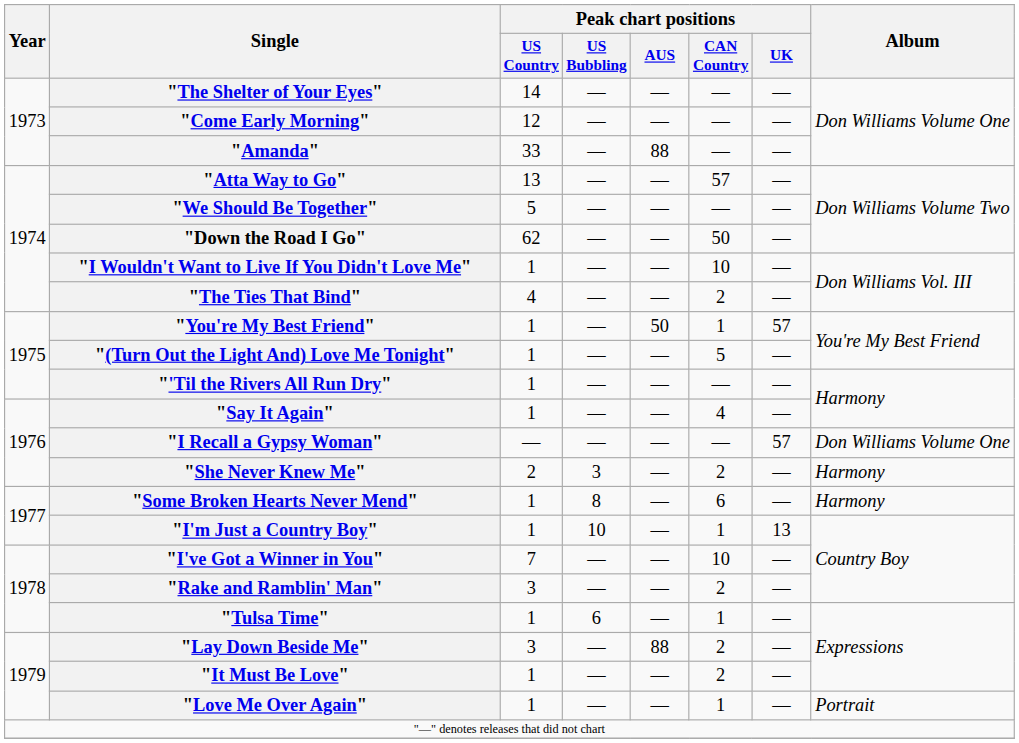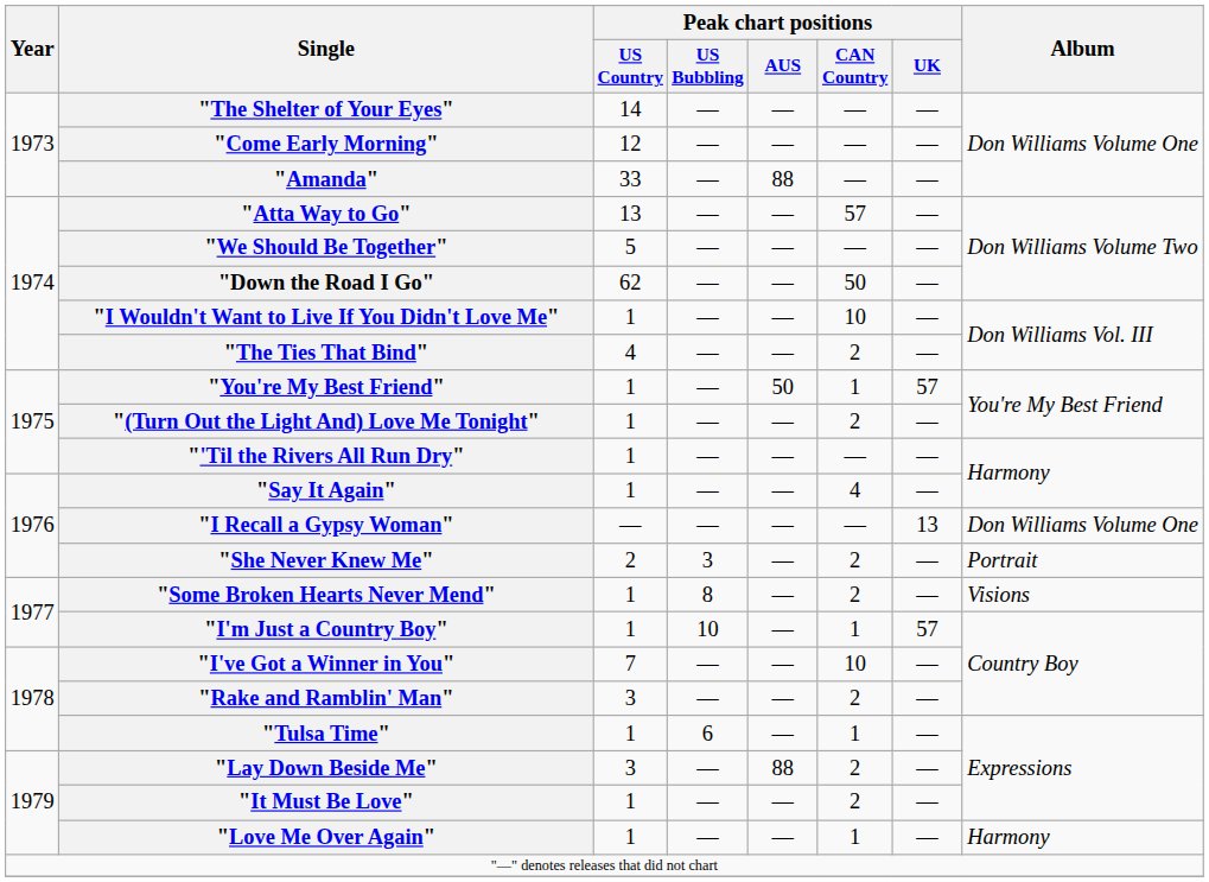 <table class="wikitable plainrowheaders" style="text-align:center;">
 <tr>
 <th rowspan="2">Year</th>
 <th rowspan="2" style="width:24em;">Single</th>
 <th colspan="5">Peak chart positions</th>
 <th rowspan="2">Album</th>
 </tr>
 <tr style="font-size:smaller;">
 <th width="45"><a href='#'>US Country</a><br></th>
 <th width="45"><a href='#'>US Bubbling</a><br></th>
 <th width="45"><a href='#'>AUS</a><br></th>
 <th width="45"><a href='#'>CAN Country</a></th>
 <th width="45"><a href='#'>UK</a><br></th>
 </tr>
 <tr>
 <td rowspan="3">1973</td>
 <th scope="row">"<a href='#'>The Shelter of Your Eyes</a>"</th>
 <td>14</td>
 <td>—</td>
 <td>—</td>
 <td>—</td>
 <td>—</td>
 <td align="left" rowspan="3"><em>Don Williams Volume One</em></td>
 </tr>
 <tr>
 <th scope="row">"<a href='#'>Come Early Morning</a>"</th>
 <td>12</td>
 <td>—</td>
 <td>—</td>
 <td>—</td>
 <td>—</td>
 </tr>
 <tr>
 <th scope="row">"<a href='#'>Amanda</a>"</th>
 <td>33</td>
 <td>—</td>
 <td>88</td>
 <td>—</td>
 <td>—</td>
 </tr>
 <tr>
 <td rowspan="5">1974</td>
 <th scope="row">"<a href='#'>Atta Way to Go</a>"</th>
 <td>13</td>
 <td>—</td>
 <td>—</td>
 <td>57</td>
 <td>—</td>
 <td align="left" rowspan="3"><em>Don Williams Volume Two</em></td>
 </tr>
 <tr>
 <th scope="row">"<a href='#'>We Should Be Together</a>"</th>
 <td>5</td>
 <td>—</td>
 <td>—</td>
 <td>—</td>
 <td>—</td>
 </tr>
 <tr>
 <th scope="row">"Down the Road I Go"</th>
 <td>62</td>
 <td>—</td>
 <td>—</td>
 <td>50</td>
 <td>—</td>
 </tr>
 <tr>
 <th scope="row">"<a href='#'>I Wouldn't Want to Live If You Didn't Love Me</a>"</th>
 <td>1</td>
 <td>—</td>
 <td>—</td>
 <td>10</td>
 <td>—</td>
 <td align="left" rowspan="2"><em>Don Williams Vol. III</em></td>
 </tr>
 <tr>
 <th scope="row">"<a href='#'>The Ties That Bind</a>"</th>
 <td>4</td>
 <td>—</td>
 <td>—</td>
 <td>2</td>
 <td>—</td>
 </tr>
 <tr>
 <td rowspan="3">1975</td>
 <th scope="row">"<a href='#'>You're My Best Friend</a>"</th>
 <td>1</td>
 <td>—</td>
 <td>50</td>
 <td>1</td>
 <td>57</td>
 <td align="left" rowspan="2"><em>You're My Best Friend</em></td>
 </tr>
 <tr>
 <th scope="row">"<a href='#'>(Turn Out the Light And) Love Me Tonight</a>"</th>
 <td>1</td>
 <td>—</td>
 <td>—</td>
-<td>5</td>
+<td>2</td>
 <td>—</td>
 </tr>
 <tr>
 <th scope="row">"<a href='#'>'Til the Rivers All Run Dry</a>"</th>
 <td>1</td>
 <td>—</td>
 <td>—</td>
 <td>—</td>
 <td>—</td>
 <td align="left" rowspan="2"><em>Harmony</em></td>
 </tr>
 <tr>
 <td rowspan="3">1976</td>
 <th scope="row">"<a href='#'>Say It Again</a>"</th>
 <td>1</td>
 <td>—</td>
 <td>—</td>
 <td>4</td>
 <td>—</td>
 </tr>
 <tr>
 <th scope="row">"<a href='#'>I Recall a Gypsy Woman</a>"</th>
 <td>—</td>
 <td>—</td>
 <td>—</td>
 <td>—</td>
-<td>57</td>
+<td>13</td>
 <td align="left"><em>Don Williams Volume One</em></td>
 </tr>
 <tr>
 <th scope="row">"<a href='#'>She Never Knew Me</a>"</th>
 <td>2</td>
 <td>3</td>
 <td>—</td>
 <td>2</td>
 <td>—</td>
-<td align="left"><em>Harmony</em></td>
+<td align="left"><em>Portrait</em></td>
 </tr>
 <tr>
 <td rowspan="2">1977</td>
 <th scope="row">"<a href='#'>Some Broken Hearts Never Mend</a>"</th>
 <td>1</td>
 <td>8</td>
 <td>—</td>
-<td>6</td>
+<td>2</td>
 <td>—</td>
-<td align="left"><em>Harmony</em></td>
+<td align="left"><em>Visions</em></td>
 </tr>
 <tr>
 <th scope="row">"<a href='#'>I'm Just a Country Boy</a>"</th>
 <td>1</td>
 <td>10</td>
 <td>—</td>
 <td>1</td>
-<td>13</td>
+<td>57</td>
 <td align="left" rowspan="3"><em>Country Boy</em></td>
 </tr>
 <tr>
 <td rowspan="3">1978</td>
 <th scope="row">"<a href='#'>I've Got a Winner in You</a>"</th>
 <td>7</td>
 <td>—</td>
 <td>—</td>
 <td>10</td>
 <td>—</td>
 </tr>
 <tr>
 <th scope="row">"<a href='#'>Rake and Ramblin' Man</a>"</th>
 <td>3</td>
 <td>—</td>
 <td>—</td>
 <td>2</td>
 <td>—</td>
 </tr>
 <tr>
 <th scope="row">"<a href='#'>Tulsa Time</a>"</th>
 <td>1</td>
 <td>6</td>
 <td>—</td>
 <td>1</td>
 <td>—</td>
 <td align="left" rowspan="3"><em>Expressions</em></td>
 </tr>
 <tr>
 <td rowspan="3">1979</td>
 <th scope="row">"<a href='#'>Lay Down Beside Me</a>"</th>
 <td>3</td>
 <td>—</td>
 <td>88</td>
 <td>2</td>
 <td>—</td>
 </tr>
 <tr>
 <th scope="row">"<a href='#'>It Must Be Love</a>"</th>
 <td>1</td>
 <td>—</td>
 <td>—</td>
 <td>2</td>
 <td>—</td>
 </tr>
 <tr>
 <th scope="row">"<a href='#'>Love Me Over Again</a>"</th>
 <td>1</td>
 <td>—</td>
 <td>—</td>
 <td>1</td>
 <td>—</td>
-<td align="left"><em>Portrait</em></td>
+<td align="left"><em>Harmony</em></td>
 </tr>
 <tr>
 <td colspan="8" style="font-size:8pt">"—" denotes releases that did not chart</td>
 </tr>
 <tr>
 </tr>
 </table>
